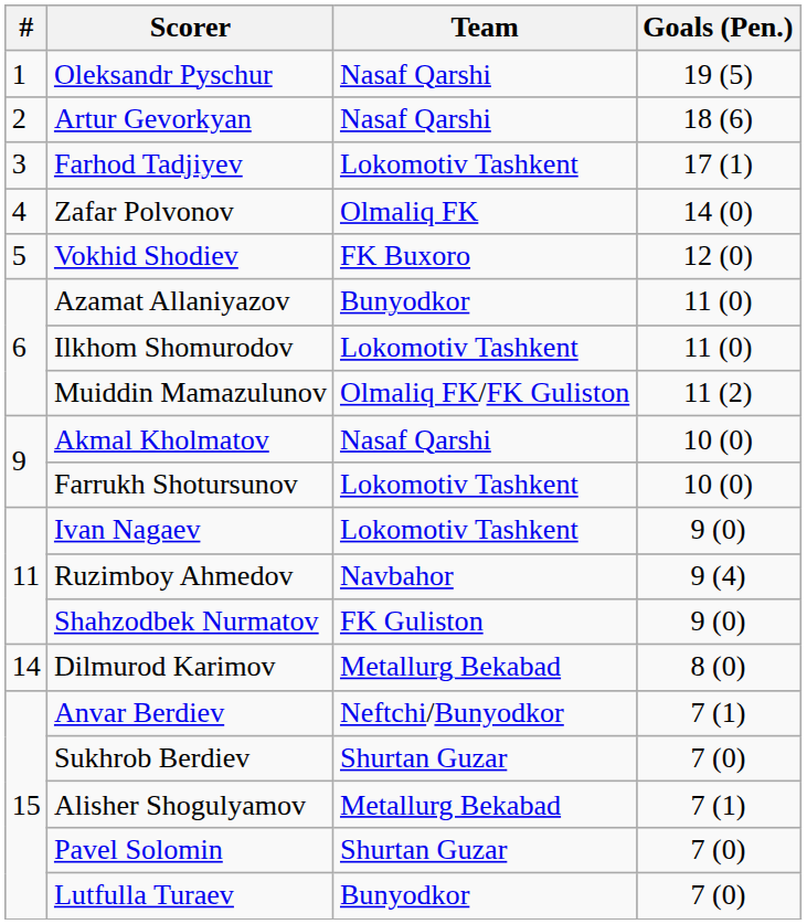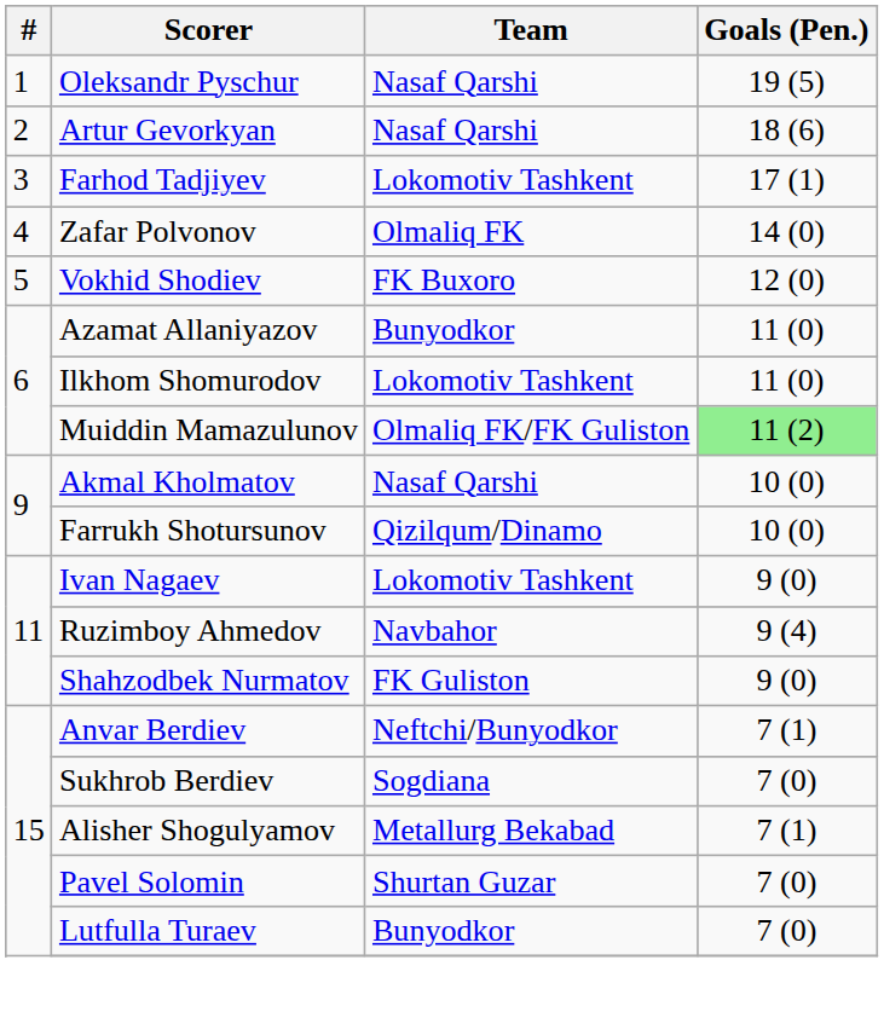 <table class="wikitable">
 <tr>
 <th>#</th>
 <th>Scorer</th>
 <th>Team</th>
 <th>Goals (Pen.)</th>
 </tr>
 <tr>
 <td>1</td>
 <td> <a href='#'>Oleksandr Pyschur</a></td>
 <td><a href='#'>Nasaf Qarshi</a></td>
 <td align=center>19 (5)</td>
 </tr>
 <tr>
 <td>2</td>
 <td> <a href='#'>Artur Gevorkyan</a></td>
 <td><a href='#'>Nasaf Qarshi</a></td>
 <td align=center>18 (6)</td>
 </tr>
 <tr>
 <td>3</td>
 <td> <a href='#'>Farhod Tadjiyev</a></td>
 <td><a href='#'>Lokomotiv Tashkent</a></td>
 <td align=center>17 (1)</td>
 </tr>
 <tr>
 <td>4</td>
 <td> Zafar Polvonov</td>
 <td><a href='#'>Olmaliq FK</a></td>
 <td align=center>14 (0)</td>
 </tr>
 <tr>
 <td>5</td>
 <td> <a href='#'>Vokhid Shodiev</a></td>
 <td><a href='#'>FK Buxoro</a></td>
 <td align=center>12 (0)</td>
 </tr>
 <tr>
 <td rowspan="3">6</td>
 <td> Azamat Allaniyazov</td>
 <td><a href='#'>Bunyodkor</a></td>
 <td align=center>11 (0)</td>
 </tr>
 <tr>
 <td> Ilkhom Shomurodov</td>
 <td><a href='#'>Lokomotiv Tashkent</a></td>
 <td align=center>11 (0)</td>
 </tr>
 <tr>
 <td> Muiddin Mamazulunov</td>
 <td><a href='#'>Olmaliq FK</a>/<a href='#'>FK Guliston</a></td>
-<td align=center>11 (2)</td>
+<td align=center style="background: lightgreen;">11 (2)</td>
 </tr>
 <tr>
 <td rowspan="2">9</td>
 <td>  <a href='#'>Akmal Kholmatov</a></td>
 <td><a href='#'>Nasaf Qarshi</a></td>
 <td align=center>10 (0)</td>
 </tr>
 <tr>
 <td> Farrukh Shotursunov</td>
-<td><a href='#'>Lokomotiv Tashkent</a></td>
+<td><a href='#'>Qizilqum</a>/<a href='#'>Dinamo</a></td>
 <td align=center>10 (0)</td>
 </tr>
 <tr>
 <td rowspan="3">11</td>
 <td> <a href='#'>Ivan Nagaev</a></td>
 <td><a href='#'>Lokomotiv Tashkent</a></td>
 <td align=center>9 (0)</td>
 </tr>
 <tr>
 <td> Ruzimboy Ahmedov</td>
 <td><a href='#'>Navbahor</a></td>
 <td align=center>9 (4)</td>
 </tr>
 <tr>
 <td> <a href='#'>Shahzodbek Nurmatov</a></td>
 <td><a href='#'>FK Guliston</a></td>
 <td align=center>9 (0)</td>
 </tr>
 <tr>
-<td>14</td>
-<td> Dilmurod Karimov</td>
-<td><a href='#'>Metallurg Bekabad</a></td>
-<td align=center>8 (0)</td>
-</tr>
-<tr>
 <td rowspan="6">15</td>
 <td> <a href='#'>Anvar Berdiev</a></td>
 <td><a href='#'>Neftchi</a>/<a href='#'>Bunyodkor</a></td>
 <td align=center>7 (1)</td>
 </tr>
 <tr>
 <td> Sukhrob Berdiev</td>
-<td><a href='#'>Shurtan Guzar</a></td>
+<td><a href='#'>Sogdiana</a></td>
 <td align=center>7 (0)</td>
 </tr>
 <tr>
 <td> Alisher Shogulyamov</td>
 <td><a href='#'>Metallurg Bekabad</a></td>
 <td align=center>7 (1)</td>
 </tr>
 <tr>
 <td> <a href='#'>Pavel Solomin</a></td>
 <td><a href='#'>Shurtan Guzar</a></td>
 <td align=center>7 (0)</td>
 </tr>
 <tr>
 <td> <a href='#'>Lutfulla Turaev</a></td>
 <td><a href='#'>Bunyodkor</a></td>
 <td align=center>7 (0)</td>
 </tr>
 <tr>
 </tr>
 </table>
